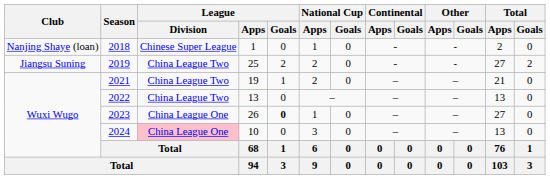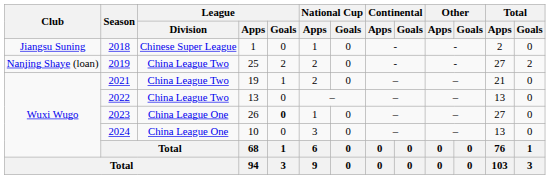 <table class="wikitable" style="text-align: center">
 <tr>
 <th rowspan="2">Club</th>
 <th rowspan="2">Season</th>
 <th colspan="3">League</th>
 <th colspan="2">National Cup</th>
 <th colspan="2">Continental</th>
 <th colspan="2">Other</th>
 <th colspan="2">Total</th>
 </tr>
 <tr>
 <th>Division</th>
 <th>Apps</th>
 <th>Goals</th>
 <th>Apps</th>
 <th>Goals</th>
 <th>Apps</th>
 <th>Goals</th>
 <th>Apps</th>
 <th>Goals</th>
 <th>Apps</th>
 <th>Goals</th>
 </tr>
 <tr>
-<td><a href='#'>Nanjing Shaye</a> (loan)</td>
+<td><a href='#'>Jiangsu Suning</a></td>
 <td><a href='#'>2018</a></td>
 <td><a href='#'>Chinese Super League</a></td>
 <td>1</td>
 <td>0</td>
 <td>1</td>
 <td>0</td>
 <td colspan="2">-</td>
 <td colspan="2">-</td>
 <td>2</td>
 <td>0</td>
 </tr>
 <tr>
-<td><a href='#'>Jiangsu Suning</a></td>
+<td><a href='#'>Nanjing Shaye</a> (loan)</td>
 <td><a href='#'>2019</a></td>
 <td><a href='#'>China League Two</a></td>
 <td>25</td>
 <td>2</td>
 <td>2</td>
 <td>0</td>
 <td colspan="2">-</td>
 <td colspan="2">-</td>
 <td>27</td>
 <td>2</td>
 </tr>
 <tr>
 <td rowspan="5"><a href='#'>Wuxi Wugo</a></td>
 <td><a href='#'>2021</a></td>
 <td><a href='#'>China League Two</a></td>
 <td>19</td>
 <td>1</td>
 <td>2</td>
 <td>0</td>
 <td colspan="2">–</td>
 <td colspan="2">–</td>
 <td>21</td>
 <td>0</td>
 </tr>
 <tr>
 <td><a href='#'>2022</a></td>
 <td><a href='#'>China League Two</a></td>
 <td>13</td>
 <td>0</td>
 <td colspan="2">–</td>
 <td colspan="2">–</td>
 <td colspan="2">–</td>
 <td>13</td>
 <td>0</td>
 </tr>
 <tr>
 <td><a href='#'>2023</a></td>
 <td><a href='#'>China League One</a></td>
 <td>26</td>
 <td><strong>0</strong></td>
 <td>1</td>
 <td>0</td>
 <td colspan="2">–</td>
 <td colspan="2">–</td>
 <td>27</td>
 <td>0</td>
 </tr>
 <tr>
 <td><a href='#'>2024</a></td>
-<td style="background: pink;"><a href='#'>China League One</a></td>
+<td><a href='#'>China League One</a></td>
 <td>10</td>
 <td>0</td>
 <td>3</td>
 <td>0</td>
 <td colspan="2">–</td>
 <td colspan="2">–</td>
 <td>13</td>
 <td>0</td>
 </tr>
 <tr>
 <th colspan=2>Total</th>
 <th>68</th>
 <th>1</th>
 <th>6</th>
 <th>0</th>
 <th>0</th>
 <th>0</th>
 <th>0</th>
 <th>0</th>
 <th>76</th>
 <th>1</th>
 </tr>
 <tr>
 <th colspan=3>Total</th>
 <th>94</th>
 <th>3</th>
 <th>9</th>
 <th>0</th>
 <th>0</th>
 <th>0</th>
 <th>0</th>
 <th>0</th>
 <th>103</th>
 <th>3</th>
 </tr>
 </table>
